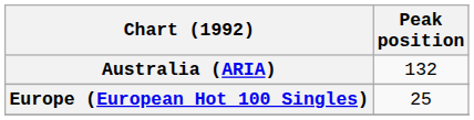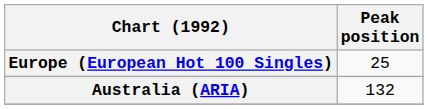 <table class="wikitable sortable plainrowheaders" style="text-align:center">
 <tr>
 <th scope="col">Chart (1992)</th>
 <th scope="col">Peak<br>position</th>
+</tr>
+<tr>
+<th scope="row">Europe (<a href='#'>European Hot 100 Singles</a>)</th>
+<td>25</td>
+</tr>
+<tr>
+</tr>
+<tr>
 </tr>
 <tr>
 <th scope="row">Australia (<a href='#'>ARIA</a>)</th>
 <td>132</td>
 </tr>
 <tr>
 </tr>
 <tr>
 </tr>
 <tr>
-<th scope="row">Europe (<a href='#'>European Hot 100 Singles</a>)</th>
-<td>25</td>
-</tr>
-<tr>
-</tr>
-<tr>
-</tr>
-<tr>
 </tr>
 <tr>
 </tr>
 </table>
